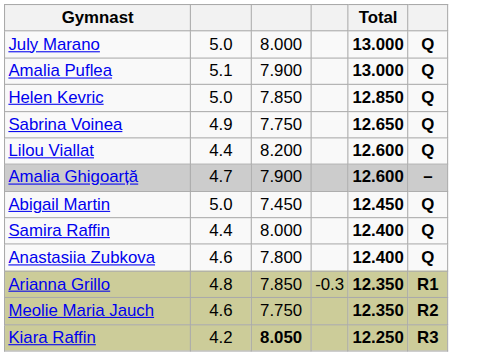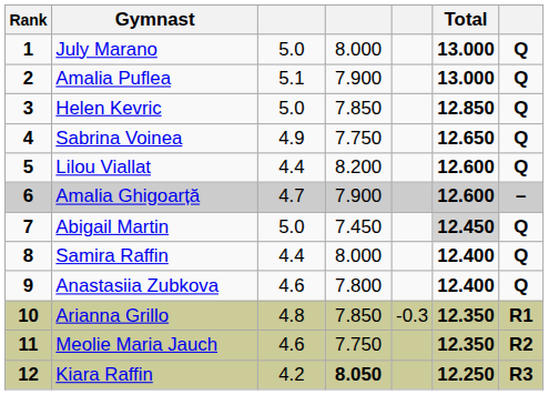 <table style="text-align:center;" class="wikitable sortable">
 <tr>
+<th scope="col" style="width:15px;"><small>Rank</small></th>
 <th scope="col" style="width:170px;">Gymnast</th>
 <th scope="col" style="width:50px;"><small></small></th>
 <th scope="col" style="width:50px;"><small></small></th>
 <th scope="col" style="width:20px;"><small></small></th>
 <th scope="col" style="width:50px;">Total</th>
 <th scope="col" style="width:30px;"><small></small></th>
 </tr>
 <tr>
+<td scope="row" style="text-align:center"><strong>1</strong></td>
 <td align="left"> <a href='#'>July Marano</a></td>
 <td>5.0</td>
 <td>8.000</td>
 <td></td>
 <td><strong>13.000</strong></td>
 <td><strong>Q</strong></td>
 </tr>
 <tr>
+<td scope="row" style="text-align:center"><strong>2</strong></td>
 <td align="left"> <a href='#'>Amalia Puflea</a></td>
 <td>5.1</td>
 <td>7.900</td>
 <td></td>
 <td><strong>13.000</strong></td>
 <td><strong>Q</strong></td>
 </tr>
 <tr>
+<td scope="row" style="text-align:center"><strong>3</strong></td>
 <td align="left"> <a href='#'>Helen Kevric</a></td>
 <td>5.0</td>
 <td>7.850</td>
 <td></td>
 <td><strong>12.850</strong></td>
 <td><strong>Q</strong></td>
 </tr>
 <tr>
+<td scope="row" style="text-align:center"><strong>4</strong></td>
 <td align="left"> <a href='#'>Sabrina Voinea</a></td>
 <td>4.9</td>
 <td>7.750</td>
 <td></td>
 <td><strong>12.650</strong></td>
 <td><strong>Q</strong></td>
 </tr>
 <tr>
+<td scope="row" style="text-align:center"><strong>5</strong></td>
 <td align="left"> <a href='#'>Lilou Viallat</a></td>
 <td>4.4</td>
 <td>8.200</td>
 <td></td>
 <td><strong>12.600</strong></td>
 <td><strong>Q</strong></td>
 </tr>
 <tr style="background:#cccccc;">
+<td scope="row" style="text-align:center"><strong>6</strong></td>
 <td align="left"> <a href='#'>Amalia Ghigoarță</a></td>
 <td>4.7</td>
 <td>7.900</td>
 <td></td>
 <td><strong>12.600</strong></td>
 <td><strong>–</strong></td>
 </tr>
 <tr>
+<td scope="row" style="text-align:center"><strong>7</strong></td>
 <td align="left"> <a href='#'>Abigail Martin</a></td>
 <td>5.0</td>
 <td>7.450</td>
 <td></td>
-<td><strong>12.450</strong></td>
+<td style="background: lightgrey;"><strong>12.450</strong></td>
 <td><strong>Q</strong></td>
 </tr>
 <tr>
+<td scope="row" style="text-align:center"><strong>8</strong></td>
 <td align="left"> <a href='#'>Samira Raffin</a></td>
 <td>4.4</td>
 <td>8.000</td>
 <td></td>
 <td><strong>12.400</strong></td>
 <td><strong>Q</strong></td>
 </tr>
 <tr>
+<td scope="row" style="text-align:center"><strong>9</strong></td>
 <td align="left"> <a href='#'>Anastasiia Zubkova</a></td>
 <td>4.6</td>
 <td>7.800</td>
 <td></td>
 <td><strong>12.400</strong></td>
 <td><strong>Q</strong></td>
 </tr>
 <tr style="background:#cccc99;">
+<td scope="row" style="text-align:center"><strong>10</strong></td>
 <td align="left"> <a href='#'>Arianna Grillo</a></td>
 <td>4.8</td>
 <td>7.850</td>
 <td>-0.3</td>
 <td><strong>12.350</strong></td>
 <td><strong>R1</strong></td>
 </tr>
 <tr style="background:#cccc99;">
+<td scope="row" style="text-align:center"><strong>11</strong></td>
 <td align="left"> <a href='#'>Meolie Maria Jauch</a></td>
 <td>4.6</td>
 <td>7.750</td>
 <td></td>
 <td><strong>12.350</strong></td>
 <td><strong>R2</strong></td>
 </tr>
 <tr style="background:#cccc99;">
+<td scope="row" style="text-align:center"><strong>12</strong></td>
 <td align="left"> <a href='#'>Kiara Raffin</a></td>
 <td>4.2</td>
 <td><strong>8.050</strong></td>
 <td></td>
 <td><strong>12.250</strong></td>
 <td><strong>R3</strong></td>
 </tr>
 </table>
